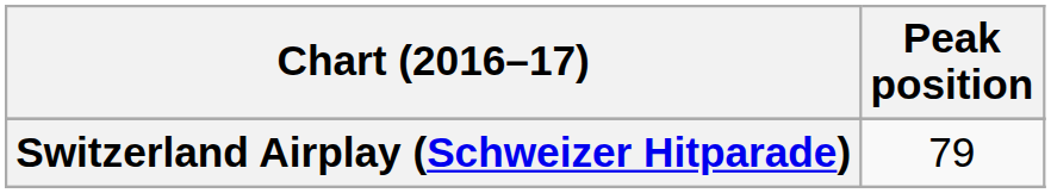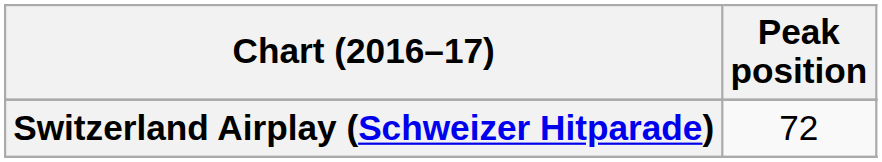 <table class="wikitable sortable plainrowheaders" style="text-align:center">
 <tr>
 <th>Chart (2016–17)</th>
 <th>Peak<br> position</th>
 </tr>
 <tr>
 </tr>
 <tr>
 </tr>
 <tr>
 <th scope="row">Switzerland Airplay (<a href='#'>Schweizer Hitparade</a>)</th>
-<td>79</td>
+<td>72</td>
 </tr>
 <tr>
 </tr>
 <tr>
 </tr>
 <tr>
 </tr>
 <tr>
 </tr>
 </table>
